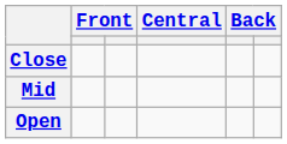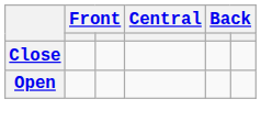 <table class="wikitable" style="text-align:center;">
 <tr>
 <th rowspan="2"></th>
 <th colspan="2"><a href='#'>Front</a></th>
 <th><a href='#'>Central</a></th>
 <th colspan="2"><a href='#'>Back</a></th>
 </tr>
 <tr>
 <th></th>
 <th></th>
 <th></th>
 <th></th>
 <th></th>
 </tr>
 <tr>
 <th><a href='#'>Close</a></th>
 <td> </td>
 <td> </td>
 <td></td>
 <td> </td>
 <td> </td>
 </tr>
 <tr>
-<th><a href='#'>Mid</a></th>
-<td> </td>
-<td> </td>
-<td></td>
-<td> </td>
-<td> </td>
-</tr>
-<tr>
 <th><a href='#'>Open</a></th>
 <td></td>
 <td></td>
 <td> </td>
 <td> </td>
 <td></td>
 </tr>
 </table>
